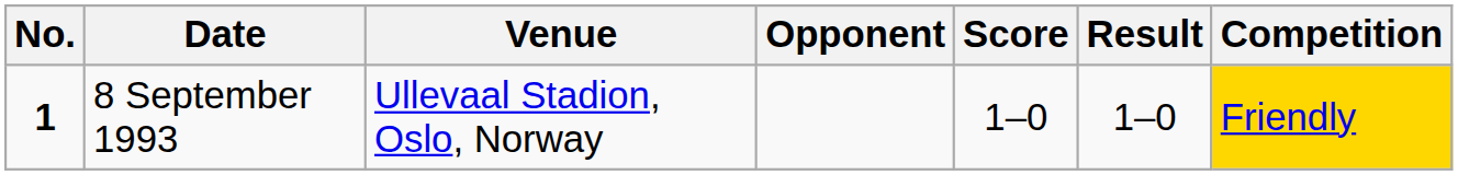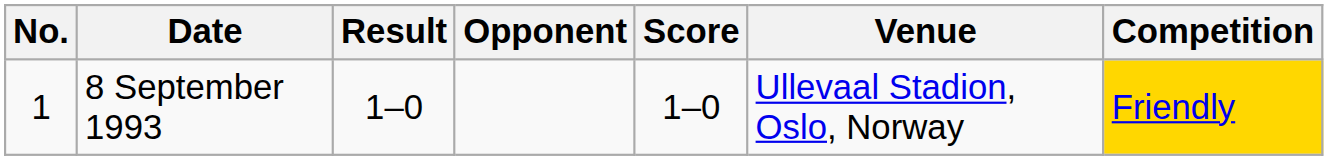 <table class="wikitable sortable">
 <tr>
 <th scope="col">No.</th>
 <th scope="col">Date</th>
-<th scope="col">Venue</th>
+<th scope="col">Result</th>
 <th scope="col">Opponent</th>
 <th scope="col">Score</th>
-<th scope="col">Result</th>
+<th scope="col">Venue</th>
 <th scope="col">Competition</th>
 </tr>
 <tr>
-<td align="center"><strong>1</strong></td>
+<td align="center">1</td>
 <td>8 September 1993</td>
-<td><a href='#'>Ullevaal Stadion</a>, <a href='#'>Oslo</a>, Norway</td>
+<td align="center">1–0</td>
 <td></td>
 <td align="center">1–0</td>
-<td align="center">1–0</td>
+<td><a href='#'>Ullevaal Stadion</a>, <a href='#'>Oslo</a>, Norway</td>
 <td style="background: gold;"><a href='#'>Friendly</a></td>
 </tr>
 </table>
